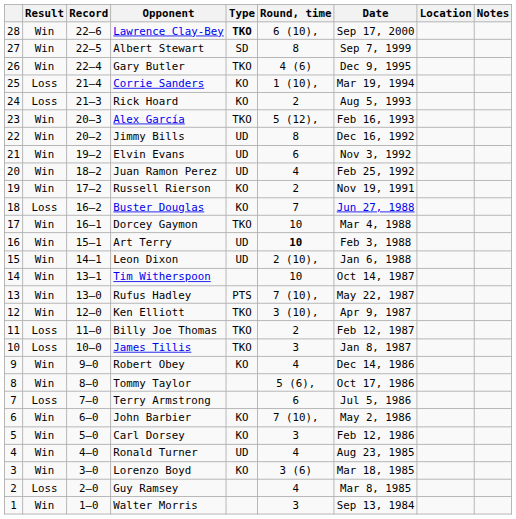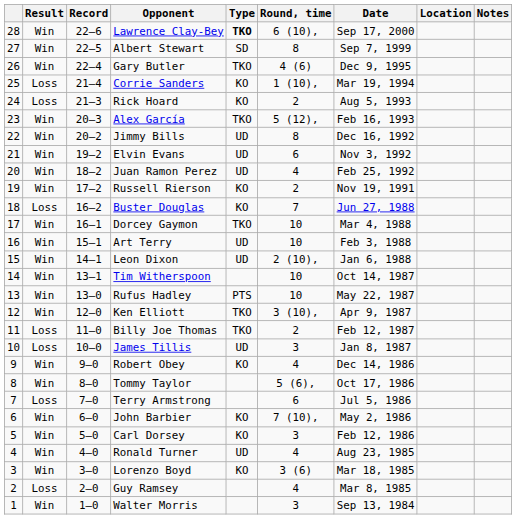 <table class="wikitable" style="text-align:center">
 <tr>
 <th></th>
 <th>Result</th>
 <th>Record</th>
 <th>Opponent</th>
 <th>Type</th>
 <th>Round, time</th>
 <th>Date</th>
 <th>Location</th>
 <th>Notes</th>
 </tr>
 <tr>
 <td>28</td>
 <td>Win</td>
 <td>22–6</td>
 <td style="text-align:left;"><a href='#'>Lawrence Clay-Bey</a></td>
 <td><strong>TKO</strong></td>
 <td>6 (10), </td>
 <td>Sep 17, 2000</td>
 <td style="text-align:left;"></td>
 <td></td>
 </tr>
 <tr>
 <td>27</td>
 <td>Win</td>
 <td>22–5</td>
 <td style="text-align:left;">Albert Stewart</td>
 <td>SD</td>
 <td>8</td>
 <td>Sep 7, 1999</td>
 <td style="text-align:left;"></td>
 <td></td>
 </tr>
 <tr>
 <td>26</td>
 <td>Win</td>
 <td>22–4</td>
 <td style="text-align:left;">Gary Butler</td>
 <td>TKO</td>
 <td>4 (6)</td>
 <td>Dec 9, 1995</td>
 <td style="text-align:left;"></td>
 <td></td>
 </tr>
 <tr>
 <td>25</td>
 <td>Loss</td>
 <td>21–4</td>
 <td style="text-align:left;"><a href='#'>Corrie Sanders</a></td>
 <td>KO</td>
 <td>1 (10), </td>
 <td>Mar 19, 1994</td>
 <td style="text-align:left;"></td>
 <td></td>
 </tr>
 <tr>
 <td>24</td>
 <td>Loss</td>
 <td>21–3</td>
 <td style="text-align:left;">Rick Hoard</td>
 <td>KO</td>
 <td>2</td>
 <td>Aug 5, 1993</td>
 <td style="text-align:left;"></td>
 <td></td>
 </tr>
 <tr>
 <td>23</td>
 <td>Win</td>
 <td>20–3</td>
 <td style="text-align:left;"><a href='#'>Alex García</a></td>
 <td>TKO</td>
 <td>5 (12), </td>
 <td>Feb 16, 1993</td>
 <td style="text-align:left;"></td>
 <td style="text-align:left;"></td>
 </tr>
 <tr>
 <td>22</td>
 <td>Win</td>
 <td>20–2</td>
 <td style="text-align:left;">Jimmy Bills</td>
 <td>UD</td>
 <td>8</td>
 <td>Dec 16, 1992</td>
 <td style="text-align:left;"></td>
 <td></td>
 </tr>
 <tr>
 <td>21</td>
 <td>Win</td>
 <td>19–2</td>
 <td style="text-align:left;">Elvin Evans</td>
 <td>UD</td>
 <td>6</td>
 <td>Nov 3, 1992</td>
 <td style="text-align:left;"></td>
 <td></td>
 </tr>
 <tr>
 <td>20</td>
 <td>Win</td>
 <td>18–2</td>
 <td style="text-align:left;">Juan Ramon Perez</td>
 <td>UD</td>
 <td>4</td>
 <td>Feb 25, 1992</td>
 <td style="text-align:left;"></td>
 <td></td>
 </tr>
 <tr>
 <td>19</td>
 <td>Win</td>
 <td>17–2</td>
 <td style="text-align:left;">Russell Rierson</td>
 <td>KO</td>
 <td>2</td>
 <td>Nov 19, 1991</td>
 <td style="text-align:left;"></td>
 <td></td>
 </tr>
 <tr>
 <td>18</td>
 <td>Loss</td>
 <td>16–2</td>
 <td style="text-align:left;"><a href='#'>Buster Douglas</a></td>
 <td>KO</td>
 <td>7</td>
 <td><a href='#'>Jun 27, 1988</a></td>
 <td style="text-align:left;"></td>
 <td></td>
 </tr>
 <tr>
 <td>17</td>
 <td>Win</td>
 <td>16–1</td>
 <td style="text-align:left;">Dorcey Gaymon</td>
 <td>TKO</td>
 <td>10</td>
 <td>Mar 4, 1988</td>
 <td style="text-align:left;"></td>
 <td></td>
 </tr>
 <tr>
 <td>16</td>
 <td>Win</td>
 <td>15–1</td>
 <td style="text-align:left;">Art Terry</td>
 <td>UD</td>
-<td><strong>10</strong></td>
+<td>10</td>
 <td>Feb 3, 1988</td>
 <td style="text-align:left;"></td>
 <td></td>
 </tr>
 <tr>
 <td>15</td>
 <td>Win</td>
 <td>14–1</td>
 <td style="text-align:left;">Leon Dixon</td>
 <td>UD</td>
 <td>2 (10), </td>
 <td>Jan 6, 1988</td>
 <td style="text-align:left;"></td>
 <td></td>
 </tr>
 <tr>
 <td>14</td>
 <td>Win</td>
 <td>13–1</td>
 <td style="text-align:left;"><a href='#'>Tim Witherspoon</a></td>
 <td></td>
 <td>10</td>
 <td>Oct 14, 1987</td>
 <td style="text-align:left;"></td>
 <td></td>
 </tr>
 <tr>
 <td>13</td>
 <td>Win</td>
 <td>13–0</td>
 <td style="text-align:left;">Rufus Hadley</td>
 <td>PTS</td>
-<td>7 (10), </td>
+<td>10</td>
 <td>May 22, 1987</td>
 <td style="text-align:left;"></td>
 <td></td>
 </tr>
 <tr>
 <td>12</td>
 <td>Win</td>
 <td>12–0</td>
 <td style="text-align:left;">Ken Elliott</td>
 <td>TKO</td>
 <td>3 (10), </td>
 <td>Apr 9, 1987</td>
 <td style="text-align:left;"></td>
 <td></td>
 </tr>
 <tr>
 <td>11</td>
 <td>Loss</td>
 <td>11–0</td>
 <td style="text-align:left;">Billy Joe Thomas</td>
 <td>TKO</td>
 <td>2</td>
 <td>Feb 12, 1987</td>
 <td style="text-align:left;"></td>
 <td></td>
 </tr>
 <tr>
 <td>10</td>
 <td>Loss</td>
 <td>10–0</td>
 <td style="text-align:left;"><a href='#'>James Tillis</a></td>
-<td>TKO</td>
+<td>UD</td>
 <td>3</td>
 <td>Jan 8, 1987</td>
 <td style="text-align:left;"></td>
 <td></td>
 </tr>
 <tr>
 <td>9</td>
 <td>Win</td>
 <td>9–0</td>
 <td style="text-align:left;">Robert Obey</td>
 <td>KO</td>
 <td>4</td>
 <td>Dec 14, 1986</td>
 <td style="text-align:left;"></td>
 <td></td>
 </tr>
 <tr>
 <td>8</td>
 <td>Win</td>
 <td>8–0</td>
 <td style="text-align:left;">Tommy Taylor</td>
 <td></td>
 <td>5 (6), </td>
 <td>Oct 17, 1986</td>
 <td style="text-align:left;"></td>
 <td></td>
 </tr>
 <tr>
 <td>7</td>
 <td>Loss</td>
 <td>7–0</td>
 <td style="text-align:left;">Terry Armstrong</td>
 <td></td>
 <td>6</td>
 <td>Jul 5, 1986</td>
 <td style="text-align:left;"></td>
 <td></td>
 </tr>
 <tr>
 <td>6</td>
 <td>Win</td>
 <td>6–0</td>
 <td style="text-align:left;">John Barbier</td>
 <td>KO</td>
 <td>7 (10), </td>
 <td>May 2, 1986</td>
 <td style="text-align:left;"></td>
 <td></td>
 </tr>
 <tr>
 <td>5</td>
 <td>Win</td>
 <td>5–0</td>
 <td style="text-align:left;">Carl Dorsey</td>
 <td>KO</td>
 <td>3</td>
 <td>Feb 12, 1986</td>
 <td style="text-align:left;"></td>
 <td></td>
 </tr>
 <tr>
 <td>4</td>
 <td>Win</td>
 <td>4–0</td>
 <td style="text-align:left;">Ronald Turner</td>
 <td>UD</td>
 <td>4</td>
 <td>Aug 23, 1985</td>
 <td style="text-align:left;"></td>
 <td></td>
 </tr>
 <tr>
 <td>3</td>
 <td>Win</td>
 <td>3–0</td>
 <td style="text-align:left;">Lorenzo Boyd</td>
 <td>KO</td>
 <td>3 (6)</td>
 <td>Mar 18, 1985</td>
 <td style="text-align:left;"></td>
 <td></td>
 </tr>
 <tr>
 <td>2</td>
 <td>Loss</td>
 <td>2–0</td>
 <td style="text-align:left;">Guy Ramsey</td>
 <td></td>
 <td>4</td>
 <td>Mar 8, 1985</td>
 <td style="text-align:left;"></td>
 <td></td>
 </tr>
 <tr>
 <td>1</td>
 <td>Win</td>
 <td>1–0</td>
 <td style="text-align:left;">Walter Morris</td>
 <td></td>
 <td>3</td>
 <td>Sep 13, 1984</td>
 <td style="text-align:left;"></td>
 <td></td>
 </tr>
 </table>
